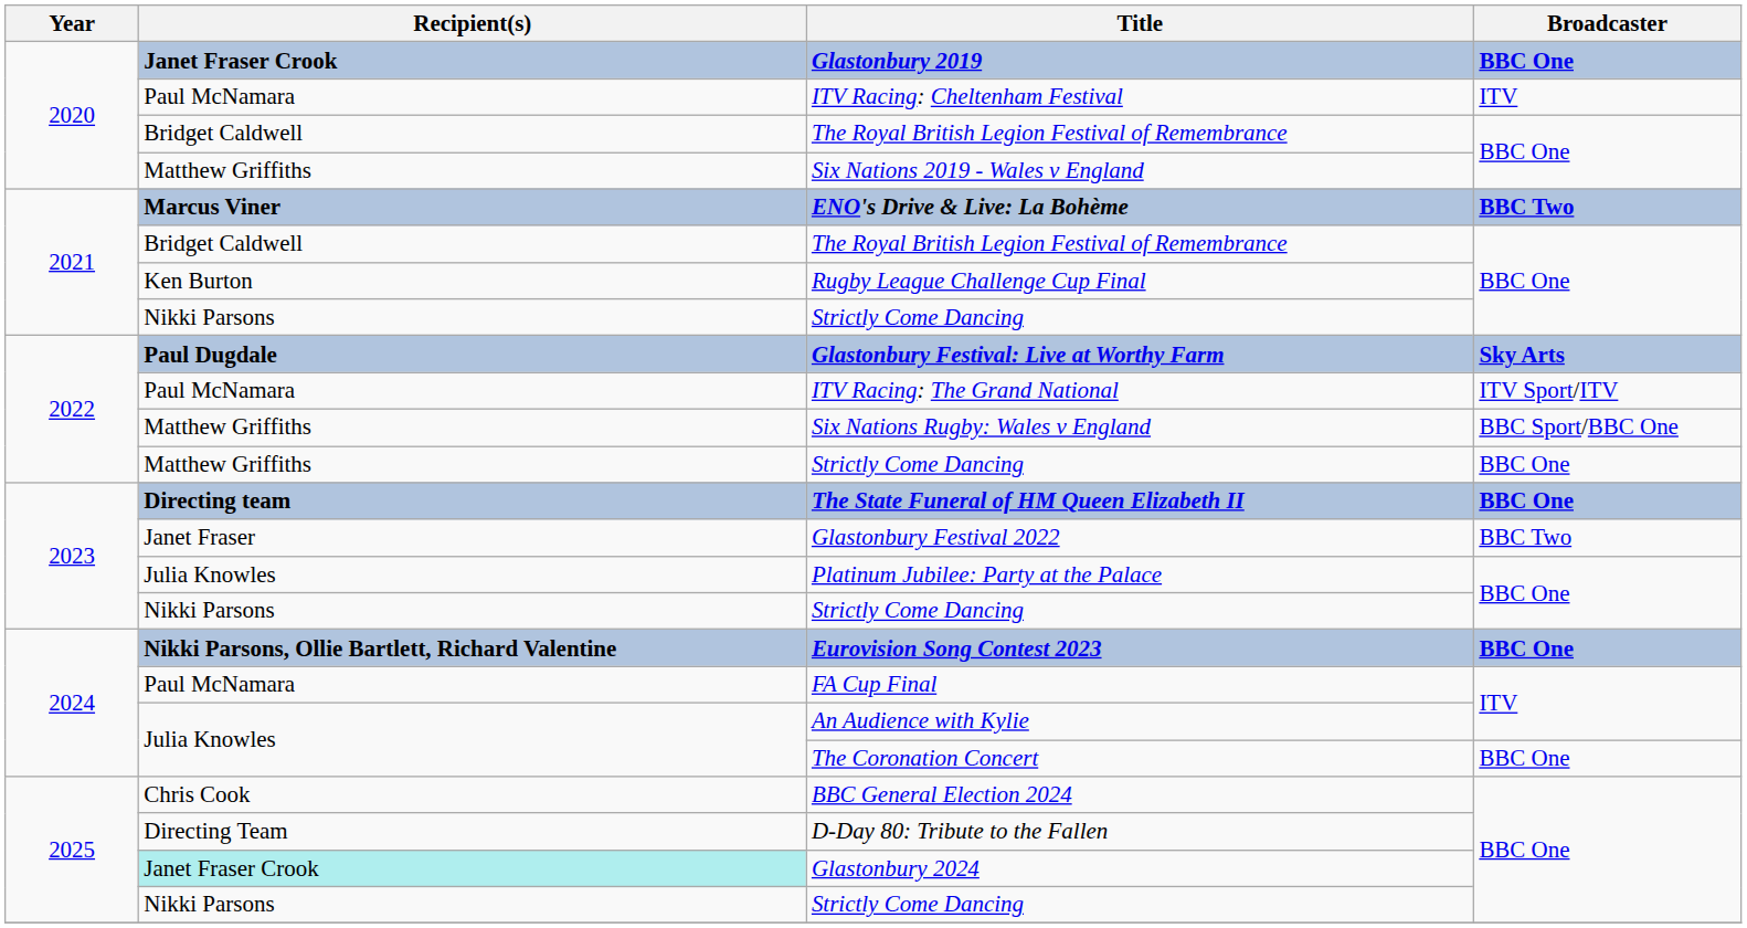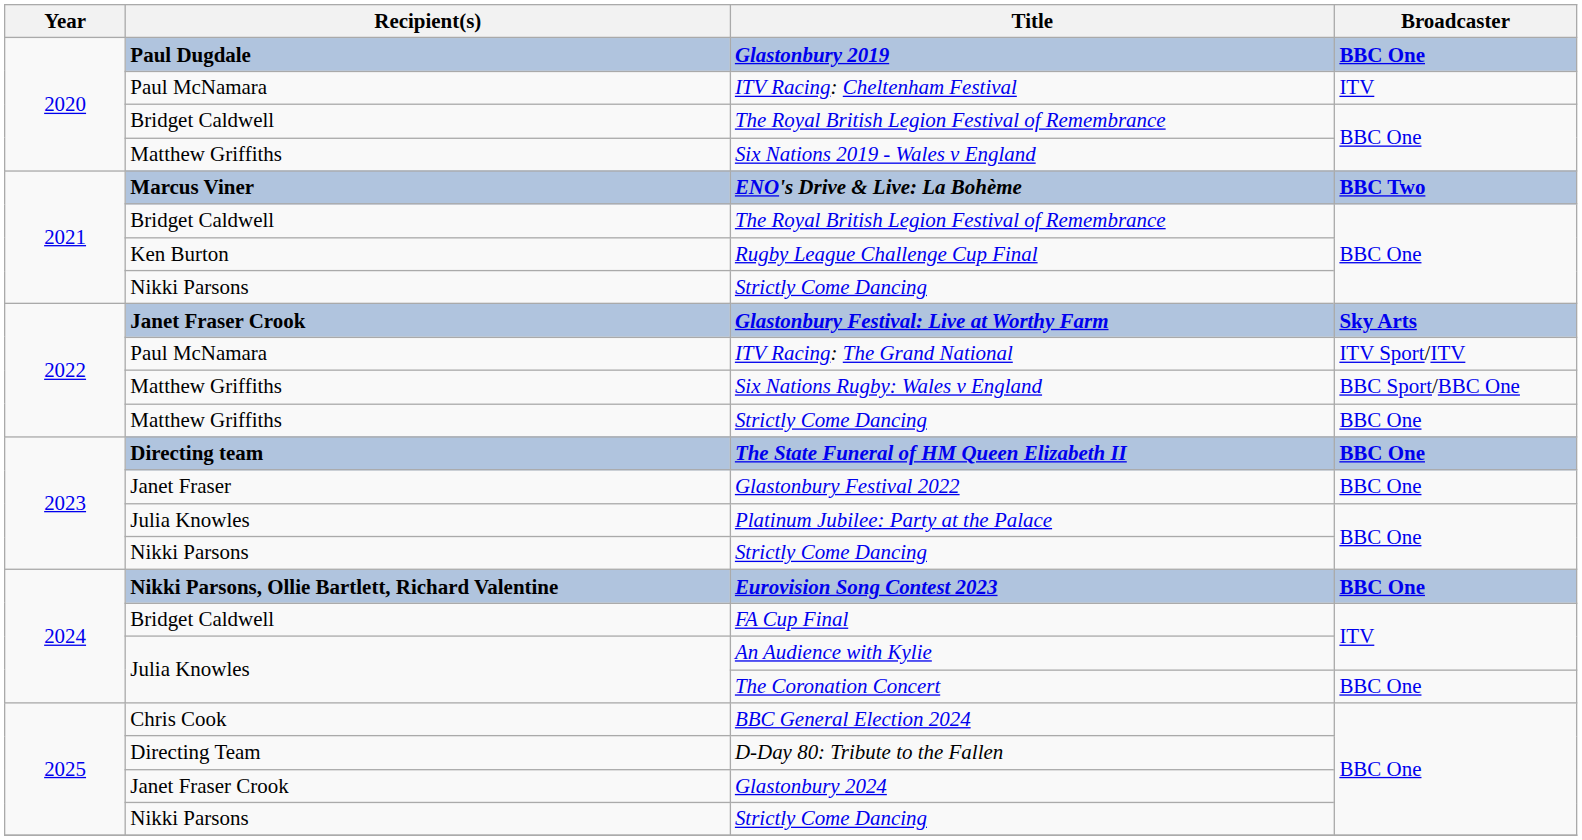 <table class="wikitable" width="95%">
 <tr>
 <th width=5%>Year</th>
 <th width=25%><strong>Recipient(s)</strong></th>
 <th width=25%>Title</th>
 <th width=10%><strong>Broadcaster</strong></th>
 </tr>
 <tr>
 <td rowspan="4" style="text-align:center;"><a href='#'>2020</a><br></td>
-<td style="background:#B0C4DE;"><strong>Janet Fraser Crook</strong></td>
+<td style="background:#B0C4DE;"><strong>Paul Dugdale</strong></td>
 <td style="background:#B0C4DE;"><strong><em><a href='#'>Glastonbury 2019</a></em></strong></td>
 <td style="background:#B0C4DE;"><strong><a href='#'>BBC One</a></strong></td>
 </tr>
 <tr>
 <td>Paul McNamara</td>
 <td><em><a href='#'>ITV Racing</a>: <a href='#'>Cheltenham Festival</a></em></td>
 <td><a href='#'>ITV</a></td>
 </tr>
 <tr>
 <td>Bridget Caldwell</td>
 <td><em><a href='#'>The Royal British Legion Festival of Remembrance</a></em></td>
 <td rowspan="2"><a href='#'>BBC One</a></td>
 </tr>
 <tr>
 <td>Matthew Griffiths</td>
 <td><em><a href='#'>Six Nations 2019 - Wales v England</a></em></td>
 </tr>
 <tr>
 <td rowspan="4" style="text-align:center;"><a href='#'>2021</a><br></td>
 <td style="background:#B0C4DE;"><strong>Marcus Viner</strong></td>
 <td style="background:#B0C4DE;"><strong><em><a href='#'>ENO</a>'s Drive & Live: La Bohème</em></strong></td>
 <td style="background:#B0C4DE;"><strong><a href='#'>BBC Two</a></strong></td>
 </tr>
 <tr>
 <td>Bridget Caldwell</td>
 <td><em><a href='#'>The Royal British Legion Festival of Remembrance</a></em></td>
 <td rowspan="3"><a href='#'>BBC One</a></td>
 </tr>
 <tr>
 <td>Ken Burton</td>
 <td><em><a href='#'>Rugby League Challenge Cup Final</a></em></td>
 </tr>
 <tr>
 <td>Nikki Parsons</td>
 <td><em><a href='#'>Strictly Come Dancing</a></em></td>
 </tr>
 <tr>
 <td rowspan="4" style="text-align:center;"><a href='#'>2022</a><br></td>
-<td style="background:#B0C4DE;"><strong>Paul Dugdale</strong></td>
+<td style="background:#B0C4DE;"><strong>Janet Fraser Crook</strong></td>
 <td style="background:#B0C4DE;"><strong><em><a href='#'>Glastonbury Festival: Live at Worthy Farm</a></em></strong></td>
 <td style="background:#B0C4DE;"><strong><a href='#'>Sky Arts</a></strong></td>
 </tr>
 <tr>
 <td>Paul McNamara</td>
 <td><em><a href='#'>ITV Racing</a>: <a href='#'>The Grand National</a></em></td>
 <td><a href='#'>ITV Sport</a>/<a href='#'>ITV</a></td>
 </tr>
 <tr>
 <td>Matthew Griffiths</td>
 <td><em><a href='#'>Six Nations Rugby: Wales v England</a></em></td>
 <td><a href='#'>BBC Sport</a>/<a href='#'>BBC One</a></td>
 </tr>
 <tr>
 <td>Matthew Griffiths</td>
 <td><em><a href='#'>Strictly Come Dancing</a></em></td>
 <td><a href='#'>BBC One</a></td>
 </tr>
 <tr>
 <td rowspan="4" style="text-align:center;"><a href='#'>2023</a><br></td>
 <td style="background:#B0C4DE;"><strong>Directing team</strong></td>
 <td style="background:#B0C4DE;"><strong><em><a href='#'>The State Funeral of HM Queen Elizabeth II</a></em></strong></td>
 <td style="background:#B0C4DE;"><strong><a href='#'>BBC One</a></strong></td>
 </tr>
 <tr>
 <td>Janet Fraser</td>
 <td><em><a href='#'>Glastonbury Festival 2022</a></em></td>
-<td><a href='#'>BBC Two</a></td>
+<td><a href='#'>BBC One</a></td>
 </tr>
 <tr>
 <td>Julia Knowles</td>
 <td><em><a href='#'>Platinum Jubilee: Party at the Palace</a></em></td>
 <td rowspan="2"><a href='#'>BBC One</a></td>
 </tr>
 <tr>
 <td>Nikki Parsons</td>
 <td><em><a href='#'>Strictly Come Dancing</a></em></td>
 </tr>
 <tr>
 <td rowspan="4" style="text-align:center;"><a href='#'>2024</a><br></td>
 <td style="background:#B0C4DE;"><strong>Nikki Parsons, Ollie Bartlett, Richard Valentine</strong></td>
 <td style="background:#B0C4DE;"><strong><em><a href='#'>Eurovision Song Contest 2023</a></em></strong></td>
 <td style="background:#B0C4DE;"><strong><a href='#'>BBC One</a></strong></td>
 </tr>
 <tr>
-<td>Paul McNamara</td>
+<td>Bridget Caldwell</td>
 <td><em><a href='#'>FA Cup Final</a></em></td>
 <td rowspan="2"><a href='#'>ITV</a></td>
 </tr>
 <tr>
 <td rowspan="2">Julia Knowles</td>
 <td><em><a href='#'>An Audience with Kylie</a></em></td>
 </tr>
 <tr>
 <td><em><a href='#'>The Coronation Concert</a></em></td>
 <td><a href='#'>BBC One</a></td>
 </tr>
 <tr>
 <td rowspan="4" style="text-align:center;"><a href='#'>2025</a><br></td>
 <td>Chris Cook</td>
 <td><em><a href='#'>BBC General Election 2024</a></em></td>
 <td rowspan="4"><a href='#'>BBC One</a></td>
 </tr>
 <tr>
 <td>Directing Team</td>
 <td><em>D-Day 80: Tribute to the Fallen</em></td>
 </tr>
 <tr>
-<td style="background: paleturquoise;">Janet Fraser Crook</td>
+<td>Janet Fraser Crook</td>
 <td><em><a href='#'>Glastonbury 2024</a></em></td>
 </tr>
 <tr>
 <td>Nikki Parsons</td>
 <td><em><a href='#'>Strictly Come Dancing</a></em></td>
 </tr>
 <tr>
 </tr>
 </table>
